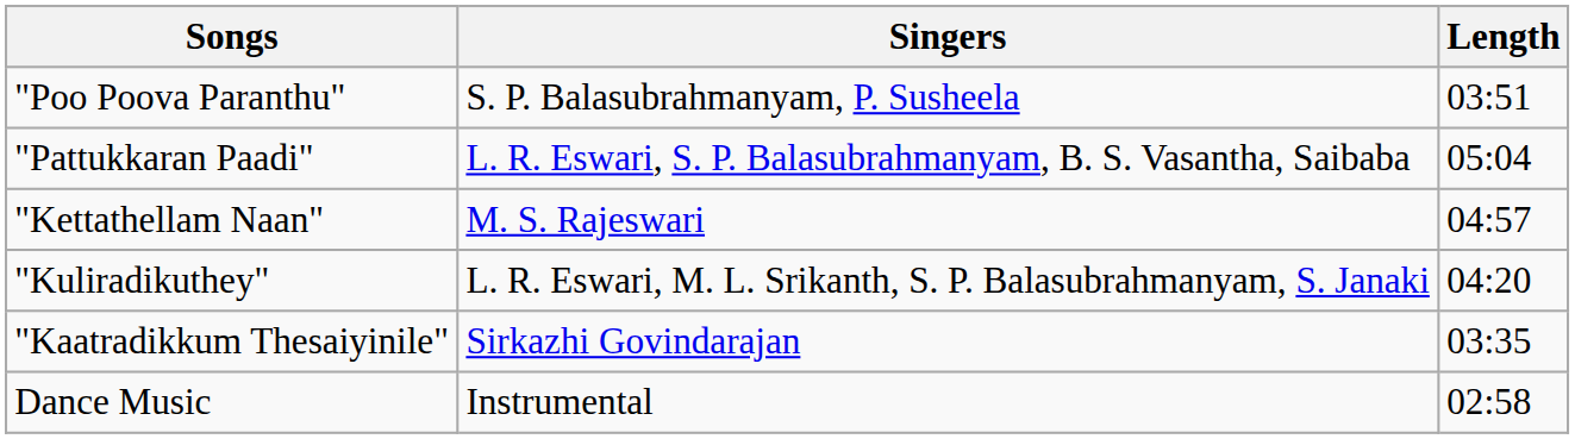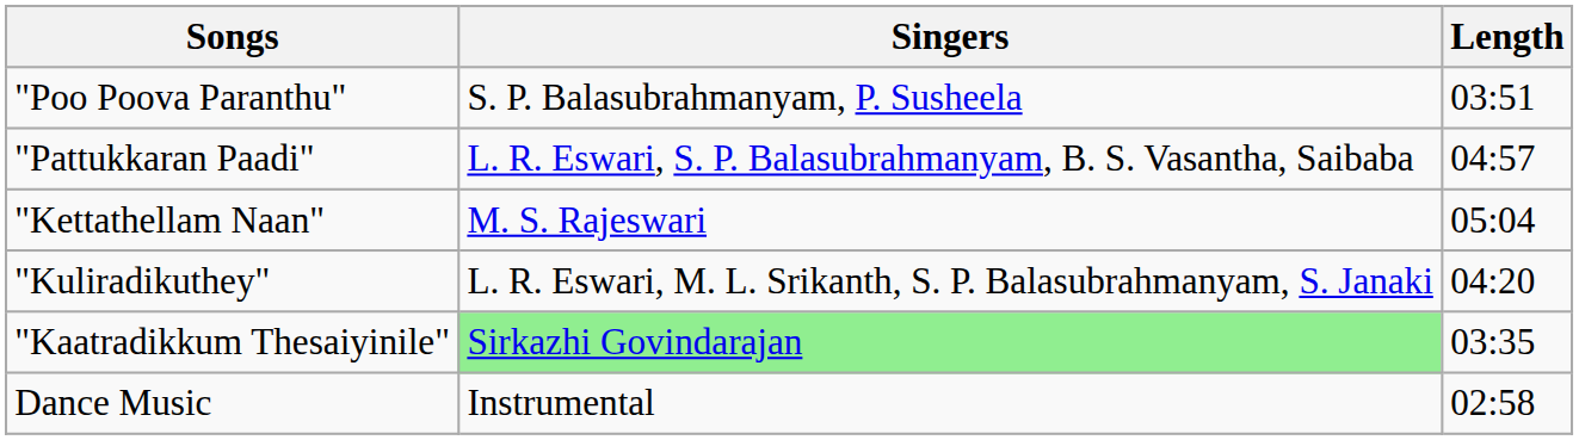 <table class="wikitable" style="font-size:95%;">
 <tr>
 <th>Songs</th>
 <th>Singers</th>
 <th>Length</th>
 </tr>
 <tr>
 <td>"Poo Poova Paranthu"</td>
 <td>S. P. Balasubrahmanyam, <a href='#'>P. Susheela</a></td>
 <td>03:51</td>
 </tr>
 <tr>
 <td>"Pattukkaran Paadi"</td>
 <td><a href='#'>L. R. Eswari</a>, <a href='#'>S. P. Balasubrahmanyam</a>, B. S. Vasantha, Saibaba</td>
-<td>05:04</td>
+<td>04:57</td>
 </tr>
 <tr>
 <td>"Kettathellam Naan"</td>
 <td><a href='#'>M. S. Rajeswari</a></td>
-<td>04:57</td>
+<td>05:04</td>
 </tr>
 <tr>
 <td>"Kuliradikuthey"</td>
 <td>L. R. Eswari, M. L. Srikanth, S. P. Balasubrahmanyam, <a href='#'>S. Janaki</a></td>
 <td>04:20</td>
 </tr>
 <tr>
 <td>"Kaatradikkum Thesaiyinile"</td>
-<td><a href='#'>Sirkazhi Govindarajan</a></td>
+<td style="background: lightgreen;"><a href='#'>Sirkazhi Govindarajan</a></td>
 <td>03:35</td>
 </tr>
 <tr>
 <td>Dance Music</td>
 <td>Instrumental</td>
 <td>02:58</td>
 </tr>
 </table>
